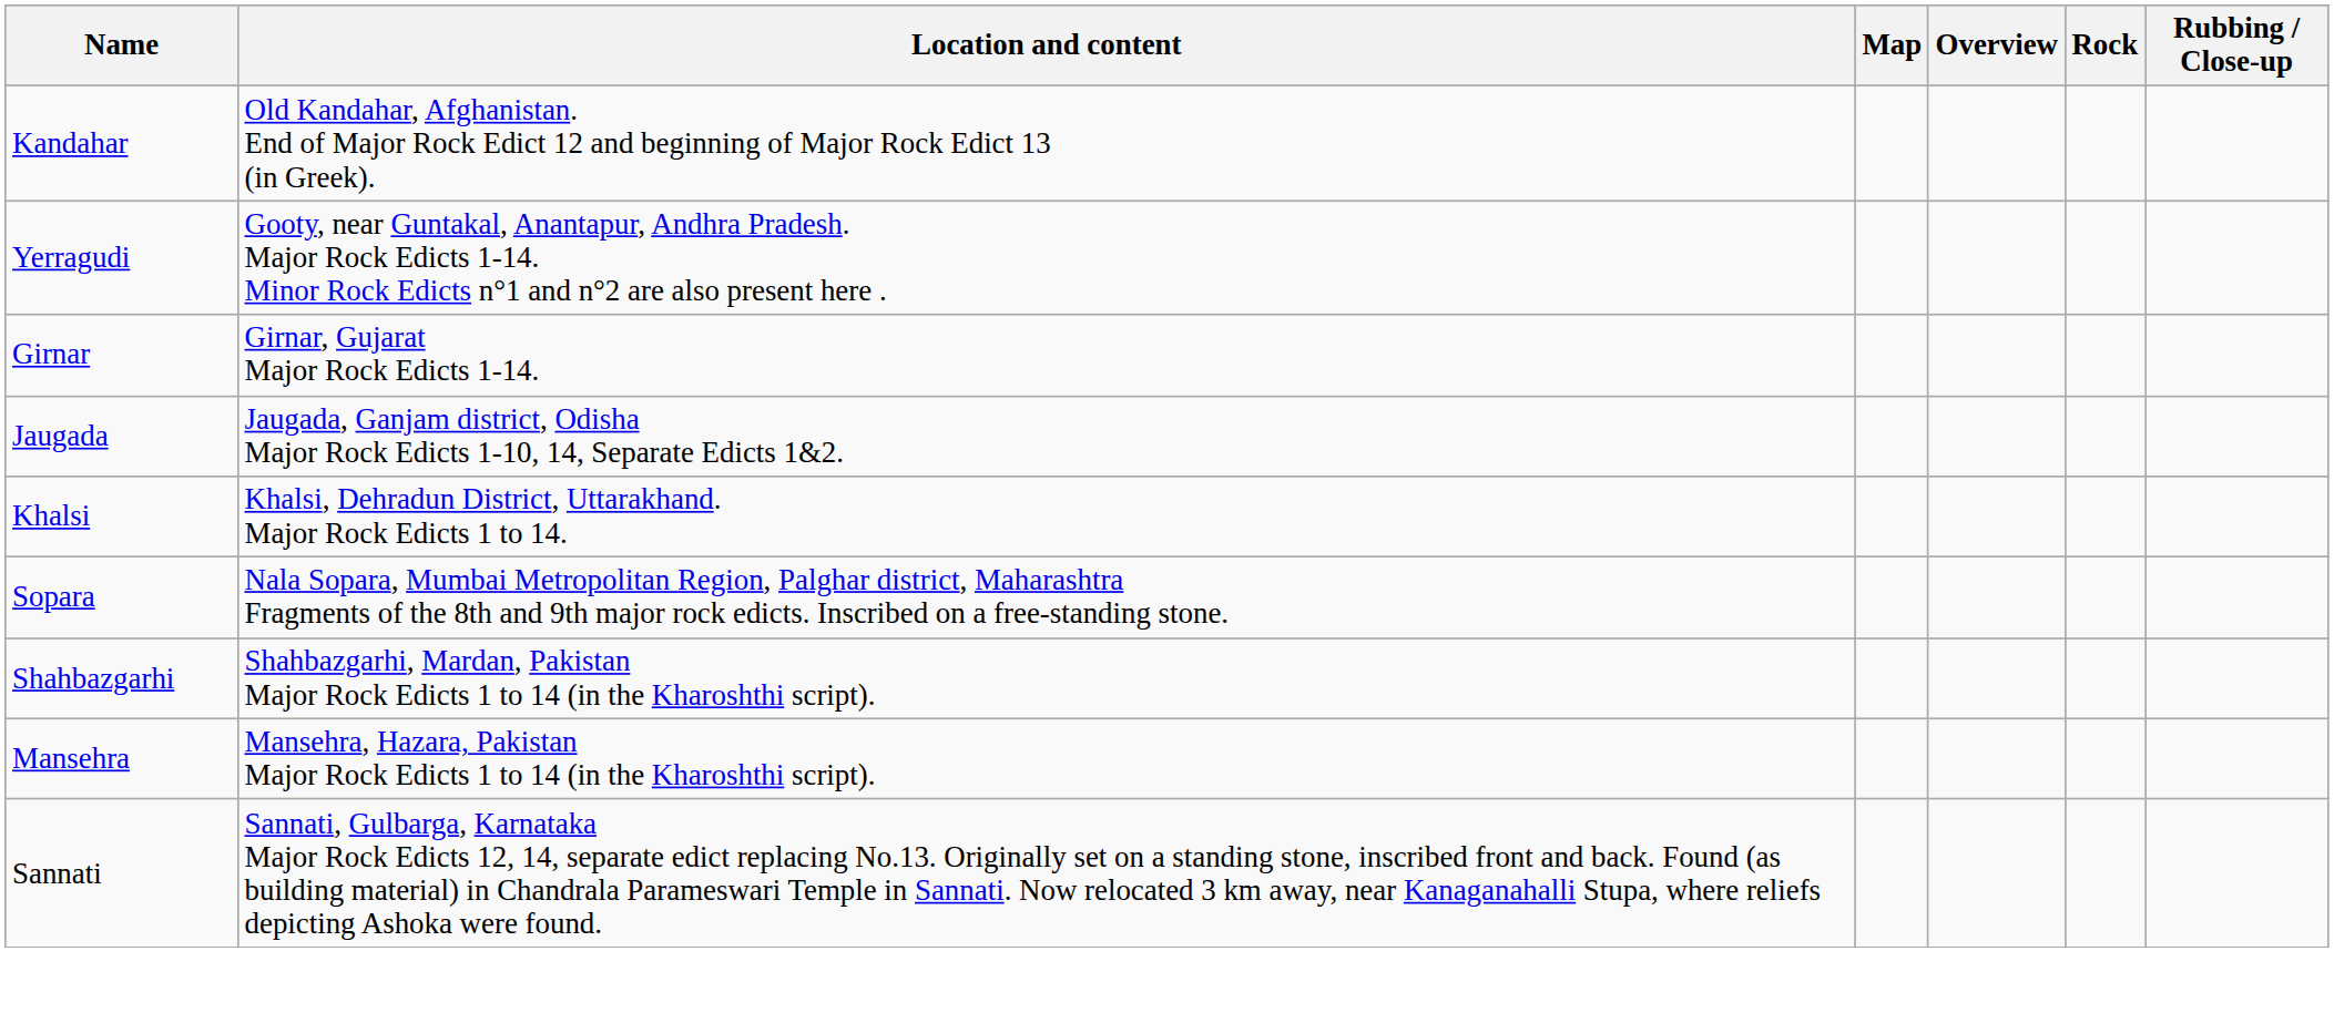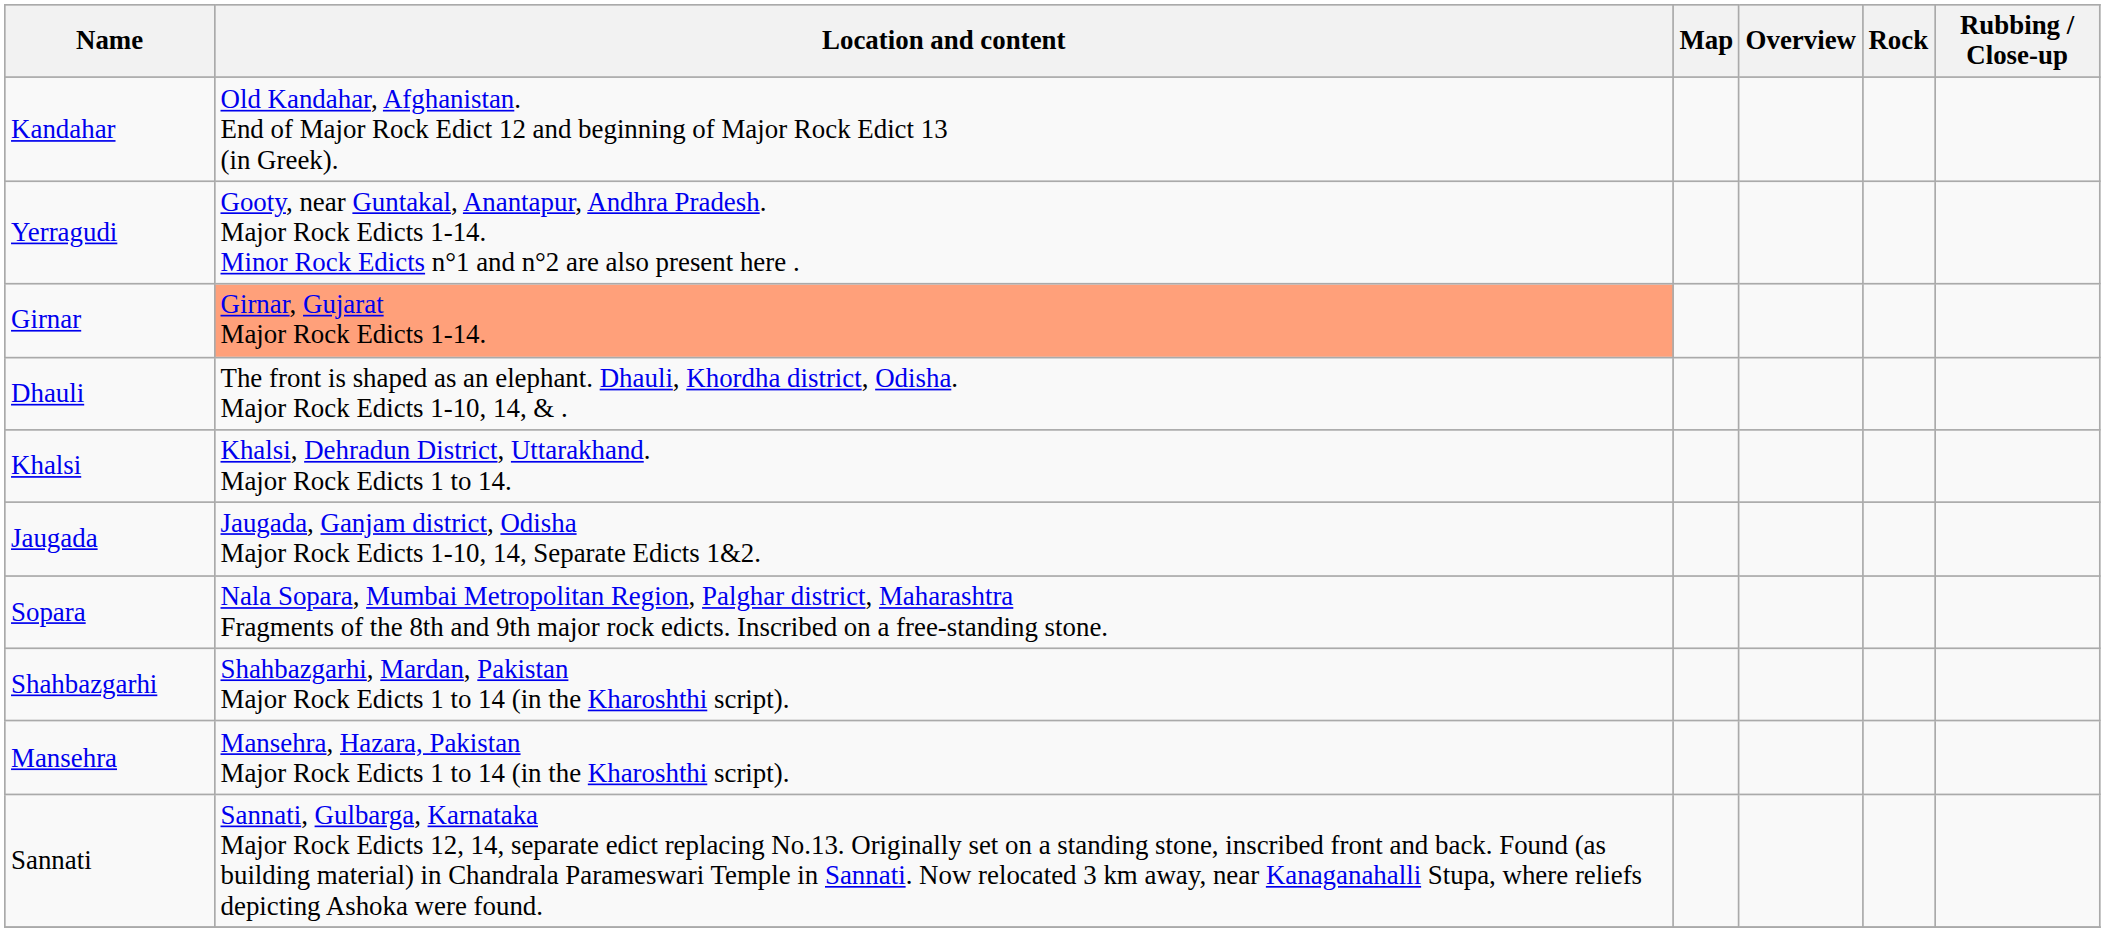 <table class = "wikitable center">
 <tr>
 <th scope = "col" width = "10%">Name</th>
 <th scope = "col">Location and content</th>
 <th scope = "col">Map</th>
 <th scope = "col">Overview</th>
 <th scope = "col">Rock</th>
 <th scope = "col">Rubbing / Close-up</th>
 </tr>
 <tr>
 <td><a href='#'>Kandahar</a></td>
 <td><a href='#'>Old Kandahar</a>, <a href='#'>Afghanistan</a>.<br>End of Major Rock Edict 12 and beginning of Major Rock Edict 13<br>(in Greek).<br></td>
 <td><br></td>
 <td></td>
 <td></td>
 <td></td>
 </tr>
 <tr>
 <td><a href='#'>Yerragudi</a></td>
 <td><a href='#'>Gooty</a>, near <a href='#'>Guntakal</a>, <a href='#'>Anantapur</a>, <a href='#'>Andhra Pradesh</a>.<br>Major Rock Edicts 1-14.<br><a href='#'>Minor Rock Edicts</a> n°1 and n°2 are also present here .<br></td>
 <td><br></td>
 <td></td>
 <td></td>
 <td></td>
 </tr>
 <tr>
 <td><a href='#'>Girnar</a></td>
-<td> <a href='#'>Girnar</a>, <a href='#'>Gujarat</a><br>Major Rock Edicts 1-14. <br></td>
+<td style="background: lightsalmon;"> <a href='#'>Girnar</a>, <a href='#'>Gujarat</a><br>Major Rock Edicts 1-14. <br></td>
+<td><br></td>
+<td></td>
+<td></td>
+<td></td>
+</tr>
+<tr>
+<td><a href='#'>Dhauli</a></td>
+<td>The front is shaped as an elephant. <a href='#'>Dhauli</a>, <a href='#'>Khordha district</a>, <a href='#'>Odisha</a>.<br>Major Rock Edicts 1-10, 14,  & . <br></td>
+<td><br></td>
+<td></td>
+<td></td>
+<td></td>
+</tr>
+<tr>
+<td><a href='#'>Khalsi</a></td>
+<td><a href='#'>Khalsi</a>, <a href='#'>Dehradun District</a>, <a href='#'>Uttarakhand</a>.<br>Major Rock Edicts 1 to 14. <br></td>
 <td><br></td>
 <td></td>
 <td></td>
 <td></td>
 </tr>
 <tr>
 <td><a href='#'>Jaugada</a></td>
 <td><a href='#'>Jaugada</a>, <a href='#'>Ganjam district</a>, <a href='#'>Odisha</a><br>Major Rock Edicts 1-10, 14, Separate Edicts 1&2. <br></td>
-<td><br></td>
-<td></td>
-<td></td>
-<td></td>
-</tr>
-<tr>
-<td><a href='#'>Khalsi</a></td>
-<td><a href='#'>Khalsi</a>, <a href='#'>Dehradun District</a>, <a href='#'>Uttarakhand</a>.<br>Major Rock Edicts 1 to 14. <br></td>
 <td><br></td>
 <td></td>
 <td></td>
 <td></td>
 </tr>
 <tr>
 <td><a href='#'>Sopara</a></td>
 <td><a href='#'>Nala Sopara</a>, <a href='#'>Mumbai Metropolitan Region</a>, <a href='#'>Palghar district</a>, <a href='#'>Maharashtra</a><br>Fragments of the 8th and 9th major rock edicts. Inscribed on a free-standing stone. <br></td>
 <td><br></td>
 <td></td>
 <td></td>
 <td></td>
 </tr>
 <tr>
 <td><a href='#'>Shahbazgarhi</a></td>
 <td><a href='#'>Shahbazgarhi</a>, <a href='#'>Mardan</a>, <a href='#'>Pakistan</a><br>Major Rock Edicts 1 to 14 (in the <a href='#'>Kharoshthi</a> script).<br></td>
 <td><br></td>
 <td></td>
 <td></td>
 <td></td>
 </tr>
 <tr>
 <td><a href='#'>Mansehra</a></td>
 <td><a href='#'>Mansehra</a>, <a href='#'>Hazara, Pakistan</a><br>Major Rock Edicts 1 to 14 (in the <a href='#'>Kharoshthi</a> script).<br></td>
 <td><br></td>
 <td></td>
 <td></td>
 <td></td>
 </tr>
 <tr>
 <td>Sannati</td>
 <td><a href='#'>Sannati</a>, <a href='#'>Gulbarga</a>, <a href='#'>Karnataka</a><br>Major Rock Edicts 12, 14, separate edict replacing No.13. Originally set on a standing stone, inscribed front and back. Found (as building material) in Chandrala Parameswari Temple in <a href='#'>Sannati</a>. Now relocated 3 km away, near <a href='#'>Kanaganahalli</a> Stupa, where reliefs depicting Ashoka were found.<br></td>
 <td><br></td>
 <td></td>
 <td></td>
 <td></td>
 </tr>
 <tr>
 </tr>
 </table>
